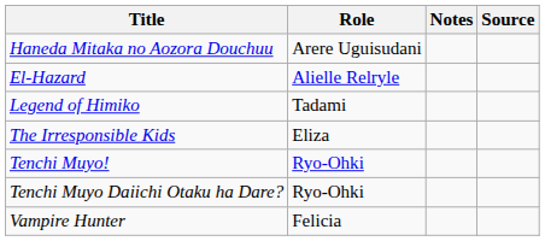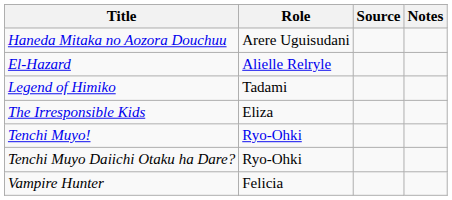 <table class="wikitable sortable plainrowheaders">
 <tr>
 <th>Title</th>
 <th>Role</th>
+<th class="unsortable">Source</th>
 <th class="unsortable">Notes</th>
-<th class="unsortable">Source</th>
 </tr>
 <tr>
 <td><em><a href='#'>Haneda Mitaka no Aozora Douchuu</a></em></td>
 <td>Arere Uguisudani</td>
 <td></td>
 <td></td>
 </tr>
 <tr>
 <td><em><a href='#'>El-Hazard</a></em></td>
 <td><a href='#'>Alielle Relryle</a></td>
 <td></td>
 <td></td>
 </tr>
 <tr>
 <td><em><a href='#'>Legend of Himiko</a></em></td>
 <td>Tadami</td>
 <td></td>
 <td></td>
 </tr>
 <tr>
 <td><em><a href='#'>The Irresponsible Kids</a></em></td>
 <td>Eliza</td>
 <td></td>
 <td></td>
 </tr>
 <tr>
 <td><em><a href='#'>Tenchi Muyo!</a></em></td>
 <td><a href='#'>Ryo-Ohki</a></td>
 <td></td>
 <td></td>
 </tr>
 <tr>
 <td><em>Tenchi Muyo Daiichi Otaku ha Dare?</em></td>
 <td>Ryo-Ohki</td>
 <td></td>
 <td></td>
 </tr>
 <tr>
 <td><em>Vampire Hunter</em></td>
 <td>Felicia</td>
 <td></td>
 <td></td>
 </tr>
 </table>
